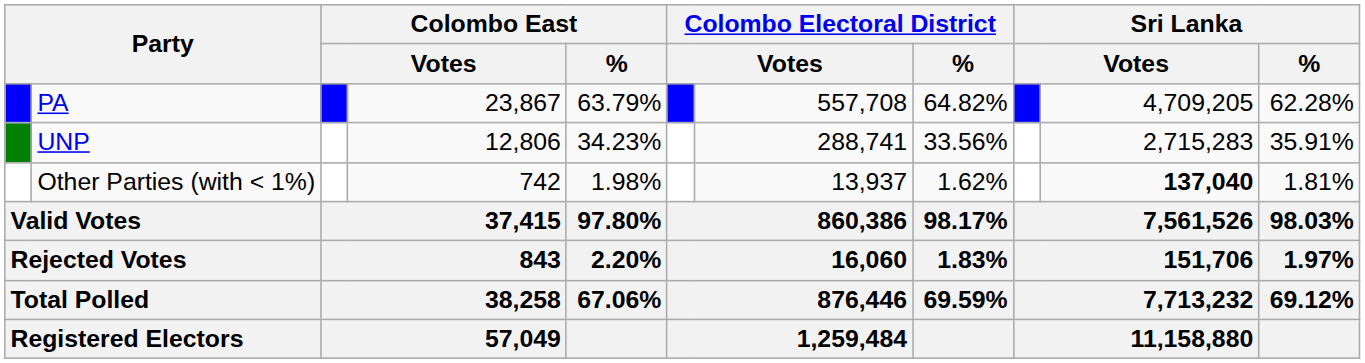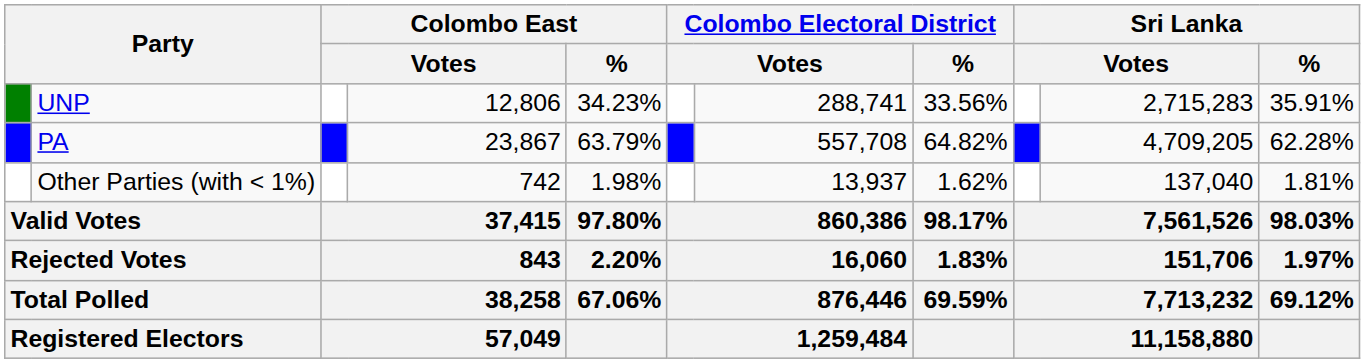 <table class="wikitable">
 <tr>
 <th colspan="2" width="144px"rowspan="2">Party</th>
 <th colspan="3" width="216px">Colombo East</th>
 <th colspan="3" width="216px"><a href='#'>Colombo Electoral District</a></th>
 <th colspan="3" width="216px">Sri Lanka</th>
 </tr>
 <tr>
 <th colspan="2" width="144px">Votes</th>
 <th>%</th>
 <th colspan="2" width="144px">Votes</th>
 <th>%</th>
 <th colspan="2" width="144px">Votes</th>
 <th>%</th>
 </tr>
 <tr>
+<td style="background-color:green;" width="10px"></td>
+<td style="text-align:left;"><a href='#'>UNP</a></td>
+<td style="background-color:white;" width="10px"></td>
+<td style="text-align:right;">12,806</td>
+<td style="text-align:right;">34.23%</td>
+<td style="background-color:white;" width="10px"></td>
+<td style="text-align:right;">288,741</td>
+<td style="text-align:right;">33.56%</td>
+<td style="background-color:white;" width="10px"></td>
+<td style="text-align:right;">2,715,283</td>
+<td style="text-align:right;">35.91%</td>
+</tr>
+<tr>
 <td style="background-color:blue;" width="10px"></td>
 <td style="text-align:left;"><a href='#'>PA</a></td>
 <td style="background-color:blue;" width="10px"></td>
 <td style="text-align:right;">23,867</td>
 <td style="text-align:right;">63.79%</td>
 <td style="background-color:blue;" width="10px"></td>
 <td style="text-align:right;">557,708</td>
 <td style="text-align:right;">64.82%</td>
 <td style="background-color:blue;" width="10px"></td>
 <td style="text-align:right;">4,709,205</td>
 <td style="text-align:right;">62.28%</td>
 </tr>
 <tr>
-<td style="background-color:green;" width="10px"></td>
-<td style="text-align:left;"><a href='#'>UNP</a></td>
-<td style="background-color:white;" width="10px"></td>
-<td style="text-align:right;">12,806</td>
-<td style="text-align:right;">34.23%</td>
-<td style="background-color:white;" width="10px"></td>
-<td style="text-align:right;">288,741</td>
-<td style="text-align:right;">33.56%</td>
-<td style="background-color:white;" width="10px"></td>
-<td style="text-align:right;">2,715,283</td>
-<td style="text-align:right;">35.91%</td>
-</tr>
-<tr>
 <td style="background-color:white;" width="10px"></td>
 <td style="text-align:left;">Other Parties (with < 1%)</td>
 <td style="background-color:white;" width="10px"></td>
 <td style="text-align:right;">742</td>
 <td style="text-align:right;">1.98%</td>
 <td style="background-color:white;" width="10px"></td>
 <td style="text-align:right;">13,937</td>
 <td style="text-align:right;">1.62%</td>
 <td style="background-color:white;" width="10px"></td>
-<td style="text-align:right;"><strong>137,040</strong></td>
+<td style="text-align:right;">137,040</td>
 <td style="text-align:right;">1.81%</td>
 </tr>
 <tr>
 <th colspan="2" width="144px"style="text-align:left;">Valid Votes</th>
 <th style="text-align:right;"colspan="2" width="144px">37,415</th>
 <th style="text-align:right;">97.80%</th>
 <th style="text-align:right;"colspan="2" width="144px">860,386</th>
 <th style="text-align:right;">98.17%</th>
 <th style="text-align:right;"colspan="2" width="144px">7,561,526</th>
 <th style="text-align:right;">98.03%</th>
 </tr>
 <tr>
 <th colspan="2" width="144px"style="text-align:left;">Rejected Votes</th>
 <th style="text-align:right;"colspan="2" width="144px">843</th>
 <th style="text-align:right;">2.20%</th>
 <th style="text-align:right;"colspan="2" width="144px">16,060</th>
 <th style="text-align:right;">1.83%</th>
 <th style="text-align:right;"colspan="2" width="144px">151,706</th>
 <th style="text-align:right;">1.97%</th>
 </tr>
 <tr>
 <th colspan="2" width="144px"style="text-align:left;">Total Polled</th>
 <th style="text-align:right;"colspan="2" width="144px">38,258</th>
 <th style="text-align:right;">67.06%</th>
 <th style="text-align:right;"colspan="2" width="144px">876,446</th>
 <th style="text-align:right;">69.59%</th>
 <th style="text-align:right;"colspan="2" width="144px">7,713,232</th>
 <th style="text-align:right;">69.12%</th>
 </tr>
 <tr>
 <th colspan="2" width="144px"style="text-align:left;">Registered Electors</th>
 <th style="text-align:right;"colspan="2" width="144px">57,049</th>
 <th></th>
 <th style="text-align:right;"colspan="2" width="144px">1,259,484</th>
 <th></th>
 <th style="text-align:right;"colspan="2" width="144px">11,158,880</th>
 <th></th>
 </tr>
 </table>
